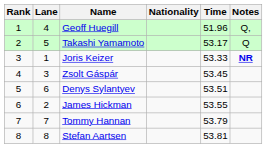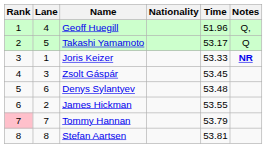 <table class="wikitable sortable" style="text-align:center">
 <tr>
 <th>Rank</th>
 <th>Lane</th>
 <th>Name</th>
 <th>Nationality</th>
 <th>Time</th>
 <th>Notes</th>
 </tr>
 <tr bgcolor=ccffcc>
 <td>1</td>
 <td>4</td>
 <td align=left><a href='#'>Geoff Huegill</a></td>
 <td align=left></td>
 <td>51.96</td>
 <td>Q, </td>
 </tr>
 <tr bgcolor=ccffcc>
 <td>2</td>
 <td>5</td>
 <td align=left><a href='#'>Takashi Yamamoto</a></td>
 <td align=left></td>
 <td>53.17</td>
 <td>Q</td>
 </tr>
 <tr>
 <td>3</td>
 <td>1</td>
 <td align=left><a href='#'>Joris Keizer</a></td>
 <td align=left></td>
 <td>53.33</td>
 <td><strong><a href='#'>NR</a></strong></td>
 </tr>
 <tr>
 <td>4</td>
 <td>3</td>
 <td align=left><a href='#'>Zsolt Gáspár</a></td>
 <td align=left></td>
 <td>53.45</td>
 <td></td>
 </tr>
 <tr>
 <td>5</td>
 <td>6</td>
 <td align=left><a href='#'>Denys Sylantyev</a></td>
 <td align=left></td>
-<td>53.51</td>
+<td>53.48</td>
 <td></td>
 </tr>
 <tr>
 <td>6</td>
 <td>2</td>
 <td align=left><a href='#'>James Hickman</a></td>
 <td align=left></td>
 <td>53.55</td>
 <td></td>
 </tr>
 <tr>
-<td>7</td>
+<td style="background: pink;">7</td>
 <td>7</td>
 <td align=left><a href='#'>Tommy Hannan</a></td>
 <td align=left></td>
 <td>53.79</td>
 <td></td>
 </tr>
 <tr>
 <td>8</td>
 <td>8</td>
 <td align=left><a href='#'>Stefan Aartsen</a></td>
 <td align=left></td>
 <td>53.81</td>
 <td></td>
 </tr>
 </table>
